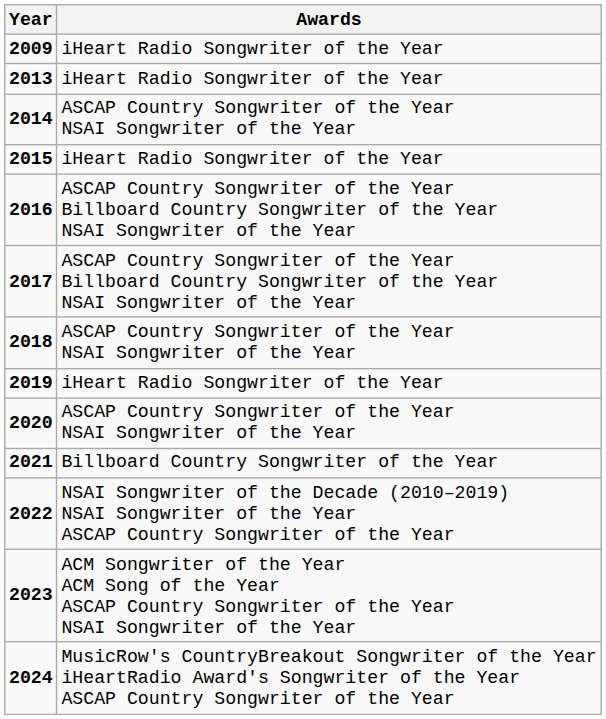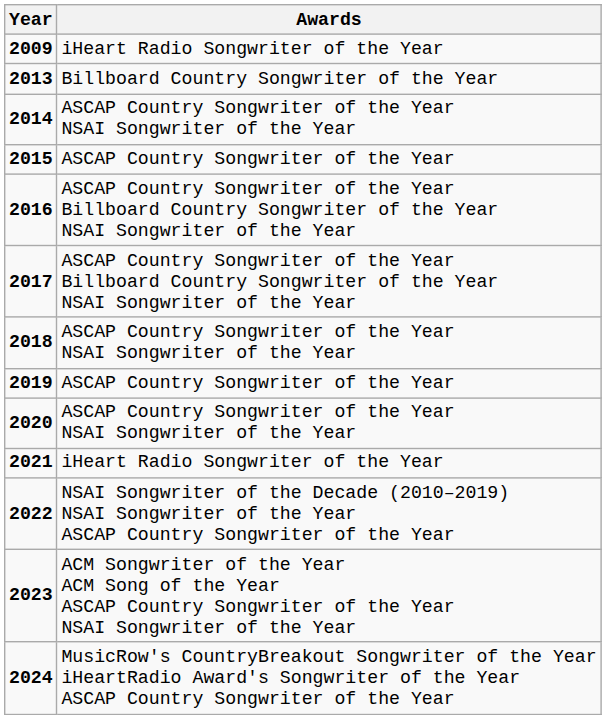 <table class="wikitable">
 <tr>
 <th>Year</th>
 <th>Awards</th>
 </tr>
 <tr>
 <td><strong>2009</strong></td>
 <td>iHeart Radio Songwriter of the Year</td>
 </tr>
 <tr>
 <td><strong>2013</strong></td>
-<td>iHeart Radio Songwriter of the Year</td>
+<td>Billboard Country Songwriter of the Year</td>
 </tr>
 <tr>
 <td><strong>2014</strong></td>
 <td>ASCAP Country Songwriter of the Year<br>NSAI Songwriter of the Year</td>
 </tr>
 <tr>
 <td><strong>2015</strong></td>
-<td>iHeart Radio Songwriter of the Year</td>
+<td>ASCAP Country Songwriter of the Year</td>
 </tr>
 <tr>
 <td><strong>2016</strong></td>
 <td>ASCAP Country Songwriter of the Year<br>Billboard Country Songwriter of the Year<br>NSAI Songwriter of the Year</td>
 </tr>
 <tr>
 <td><strong>2017</strong></td>
 <td>ASCAP Country Songwriter of the Year<br>Billboard Country Songwriter of the Year<br>NSAI Songwriter of the Year</td>
 </tr>
 <tr>
 <td><strong>2018</strong></td>
 <td>ASCAP Country Songwriter of the Year<br>NSAI Songwriter of the Year</td>
 </tr>
 <tr>
 <td><strong>2019</strong></td>
-<td>iHeart Radio Songwriter of the Year</td>
+<td>ASCAP Country Songwriter of the Year</td>
 </tr>
 <tr>
 <td><strong>2020</strong></td>
 <td>ASCAP Country Songwriter of the Year<br>NSAI Songwriter of the Year</td>
 </tr>
 <tr>
 <td><strong>2021</strong></td>
-<td>Billboard Country Songwriter of the Year</td>
+<td>iHeart Radio Songwriter of the Year</td>
 </tr>
 <tr>
 <td><strong>2022</strong></td>
 <td>NSAI Songwriter of the Decade (2010–2019)<br>NSAI Songwriter of the Year<br>ASCAP Country Songwriter of the Year</td>
 </tr>
 <tr>
 <td><strong>2023</strong></td>
 <td>ACM Songwriter of the Year<br>ACM Song of the Year<br>ASCAP Country Songwriter of the Year <br>NSAI Songwriter of the Year</td>
 </tr>
 <tr>
 <td><strong>2024</strong></td>
 <td>MusicRow's CountryBreakout Songwriter of the Year <br>iHeartRadio Award's Songwriter of the Year <br>ASCAP Country Songwriter of the Year </td>
 </tr>
 </table>
